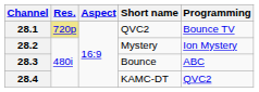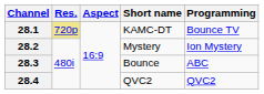 <table class="wikitable">
 <tr>
 <th scope = "col"><a href='#'>Channel</a></th>
 <th scope = "col"><a href='#'>Res.</a></th>
 <th scope = "col"><a href='#'>Aspect</a></th>
 <th scope = "col">Short name</th>
 <th scope = "col">Programming</th>
 </tr>
 <tr>
 <th scope = "row">28.1</th>
 <td style="background: khaki;"><a href='#'>720p</a></td>
 <td rowspan=4><a href='#'>16:9</a></td>
-<td>QVC2</td>
+<td>KAMC-DT</td>
 <td><a href='#'>Bounce TV</a></td>
 </tr>
 <tr>
 <th scope = "row">28.2</th>
 <td rowspan=3><a href='#'>480i</a></td>
 <td>Mystery</td>
 <td><a href='#'>Ion Mystery</a></td>
 </tr>
 <tr>
 <th scope = "row">28.3</th>
 <td>Bounce</td>
 <td><a href='#'>ABC</a></td>
 </tr>
 <tr>
 <th scope = "row">28.4</th>
-<td>KAMC-DT</td>
+<td>QVC2</td>
 <td><a href='#'>QVC2</a></td>
 </tr>
 </table>
